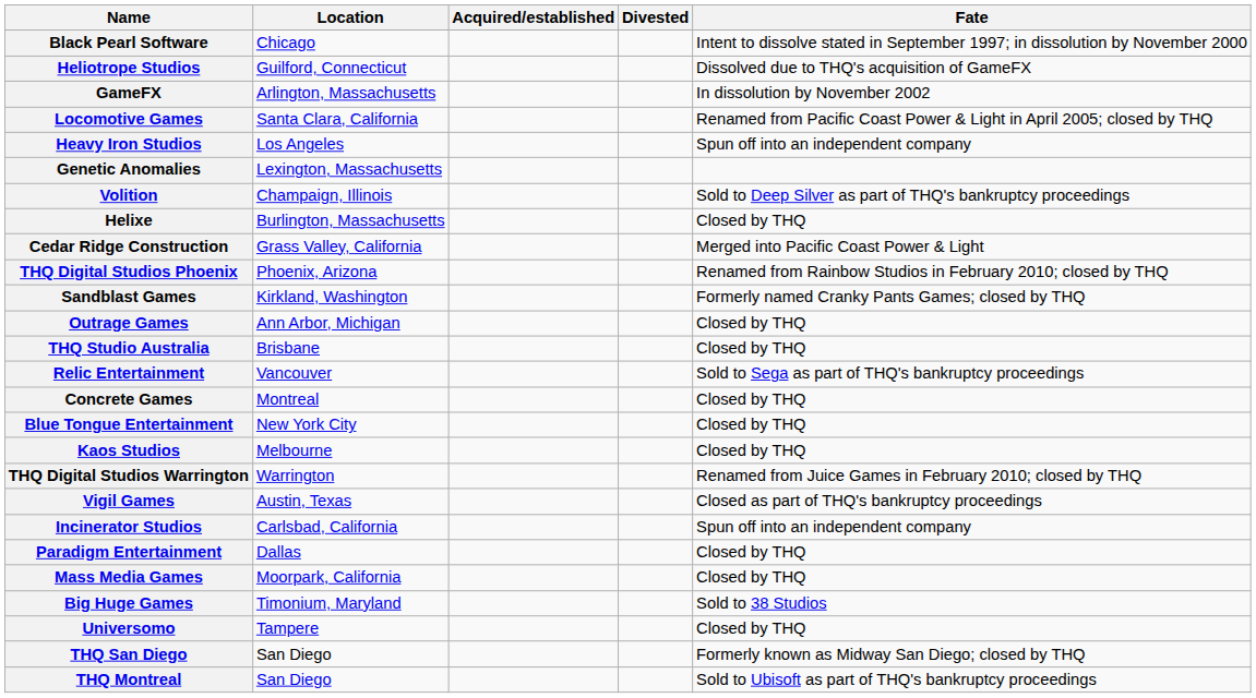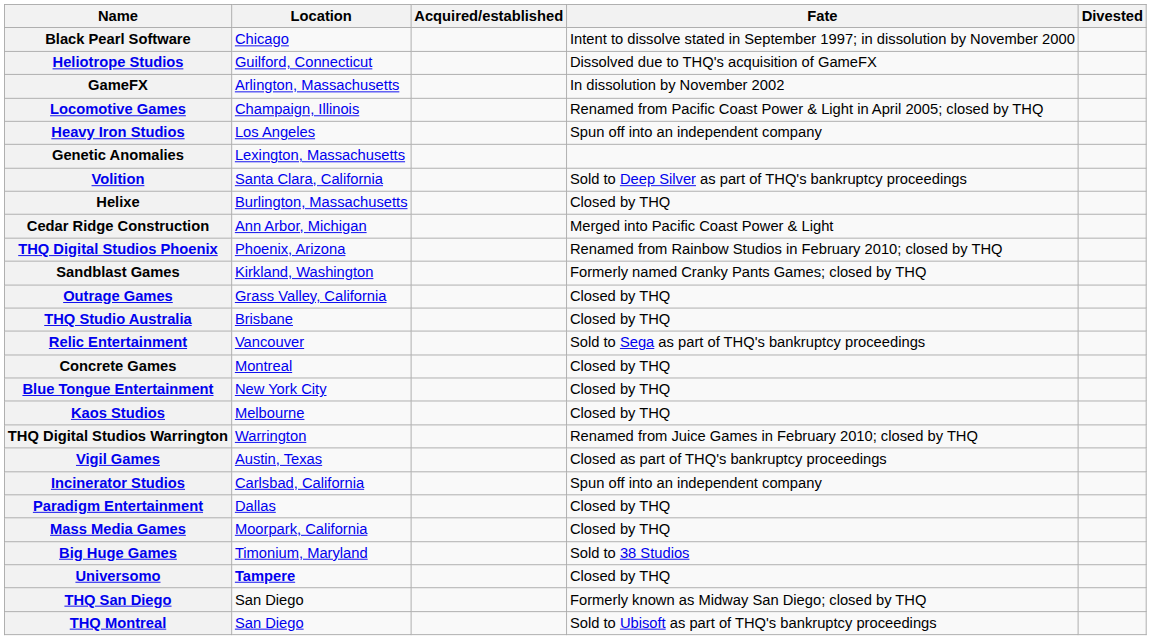 <table class="wikitable sortable plainrowheaders">
 <tr>
 <th scope="col">Name</th>
 <th scope="col">Location</th>
 <th scope="col">Acquired/established</th>
+<th scope="col">Fate</th>
 <th scope="col">Divested</th>
-<th scope="col">Fate</th>
 </tr>
 <tr>
 <th scope="row">Black Pearl Software</th>
 <td><a href='#'>Chicago</a></td>
 <td></td>
+<td>Intent to dissolve stated in September 1997; in dissolution by November 2000</td>
 <td></td>
-<td>Intent to dissolve stated in September 1997; in dissolution by November 2000</td>
 </tr>
 <tr>
 <th scope="row"><a href='#'>Heliotrope Studios</a></th>
 <td><a href='#'>Guilford, Connecticut</a></td>
 <td></td>
+<td>Dissolved due to THQ's acquisition of GameFX</td>
 <td></td>
-<td>Dissolved due to THQ's acquisition of GameFX</td>
 </tr>
 <tr>
 <th scope="row">GameFX</th>
 <td><a href='#'>Arlington, Massachusetts</a></td>
 <td></td>
+<td>In dissolution by November 2002</td>
 <td></td>
-<td>In dissolution by November 2002</td>
 </tr>
 <tr>
 <th scope="row"><a href='#'>Locomotive Games</a></th>
-<td><a href='#'>Santa Clara, California</a></td>
-<td></td>
+<td><a href='#'>Champaign, Illinois</a></td>
 <td></td>
 <td>Renamed from Pacific Coast Power & Light in April 2005; closed by THQ</td>
+<td></td>
 </tr>
 <tr>
 <th scope="row"><a href='#'>Heavy Iron Studios</a></th>
 <td><a href='#'>Los Angeles</a></td>
 <td></td>
+<td>Spun off into an independent company</td>
 <td></td>
-<td>Spun off into an independent company</td>
 </tr>
 <tr>
 <th scope="row">Genetic Anomalies</th>
 <td><a href='#'>Lexington, Massachusetts</a></td>
 <td></td>
 <td></td>
 <td></td>
 </tr>
 <tr>
 <th scope="row"><a href='#'>Volition</a></th>
-<td><a href='#'>Champaign, Illinois</a></td>
-<td></td>
+<td><a href='#'>Santa Clara, California</a></td>
 <td></td>
 <td>Sold to <a href='#'>Deep Silver</a> as part of THQ's bankruptcy proceedings</td>
+<td></td>
 </tr>
 <tr>
 <th scope="row">Helixe</th>
 <td><a href='#'>Burlington, Massachusetts</a></td>
 <td></td>
+<td>Closed by THQ</td>
 <td></td>
-<td>Closed by THQ</td>
 </tr>
 <tr>
 <th scope="row">Cedar Ridge Construction</th>
-<td><a href='#'>Grass Valley, California</a></td>
-<td></td>
+<td><a href='#'>Ann Arbor, Michigan</a></td>
 <td></td>
 <td>Merged into Pacific Coast Power & Light</td>
+<td></td>
 </tr>
 <tr>
 <th scope="row"><a href='#'>THQ Digital Studios Phoenix</a></th>
 <td><a href='#'>Phoenix, Arizona</a></td>
 <td></td>
+<td>Renamed from Rainbow Studios in February 2010; closed by THQ</td>
 <td></td>
-<td>Renamed from Rainbow Studios in February 2010; closed by THQ</td>
 </tr>
 <tr>
 <th scope="row">Sandblast Games</th>
 <td><a href='#'>Kirkland, Washington</a></td>
 <td></td>
+<td>Formerly named Cranky Pants Games; closed by THQ</td>
 <td></td>
-<td>Formerly named Cranky Pants Games; closed by THQ</td>
 </tr>
 <tr>
 <th scope="row"><a href='#'>Outrage Games</a></th>
-<td><a href='#'>Ann Arbor, Michigan</a></td>
-<td></td>
+<td><a href='#'>Grass Valley, California</a></td>
 <td></td>
 <td>Closed by THQ</td>
+<td></td>
 </tr>
 <tr>
 <th scope="row"><a href='#'>THQ Studio Australia</a></th>
 <td><a href='#'>Brisbane</a></td>
 <td></td>
+<td>Closed by THQ</td>
 <td></td>
-<td>Closed by THQ</td>
 </tr>
 <tr>
 <th scope="row"><a href='#'>Relic Entertainment</a></th>
 <td><a href='#'>Vancouver</a></td>
 <td></td>
+<td>Sold to <a href='#'>Sega</a> as part of THQ's bankruptcy proceedings</td>
 <td></td>
-<td>Sold to <a href='#'>Sega</a> as part of THQ's bankruptcy proceedings</td>
 </tr>
 <tr>
 <th scope="row">Concrete Games</th>
 <td><a href='#'>Montreal</a></td>
 <td></td>
+<td>Closed by THQ</td>
 <td></td>
-<td>Closed by THQ</td>
 </tr>
 <tr>
 <th scope="row"><a href='#'>Blue Tongue Entertainment</a></th>
 <td><a href='#'>New York City</a></td>
 <td></td>
+<td>Closed by THQ</td>
 <td></td>
-<td>Closed by THQ</td>
 </tr>
 <tr>
 <th scope="row"><a href='#'>Kaos Studios</a></th>
 <td><a href='#'>Melbourne</a></td>
 <td></td>
+<td>Closed by THQ</td>
 <td></td>
-<td>Closed by THQ</td>
 </tr>
 <tr>
 <th scope="row">THQ Digital Studios Warrington</th>
 <td><a href='#'>Warrington</a></td>
 <td></td>
+<td>Renamed from Juice Games in February 2010; closed by THQ</td>
 <td></td>
-<td>Renamed from Juice Games in February 2010; closed by THQ</td>
 </tr>
 <tr>
 <th scope="row"><a href='#'>Vigil Games</a></th>
 <td><a href='#'>Austin, Texas</a></td>
 <td></td>
+<td>Closed as part of THQ's bankruptcy proceedings</td>
 <td></td>
-<td>Closed as part of THQ's bankruptcy proceedings</td>
 </tr>
 <tr>
 <th scope="row"><a href='#'>Incinerator Studios</a></th>
 <td><a href='#'>Carlsbad, California</a></td>
 <td></td>
+<td>Spun off into an independent company</td>
 <td></td>
-<td>Spun off into an independent company</td>
 </tr>
 <tr>
 <th scope="row"><a href='#'>Paradigm Entertainment</a></th>
 <td><a href='#'>Dallas</a></td>
 <td></td>
+<td>Closed by THQ</td>
 <td></td>
-<td>Closed by THQ</td>
 </tr>
 <tr>
 <th scope="row"><a href='#'>Mass Media Games</a></th>
 <td><a href='#'>Moorpark, California</a></td>
 <td></td>
+<td>Closed by THQ</td>
 <td></td>
-<td>Closed by THQ</td>
 </tr>
 <tr>
 <th scope="row"><a href='#'>Big Huge Games</a></th>
 <td><a href='#'>Timonium, Maryland</a></td>
 <td></td>
+<td>Sold to <a href='#'>38 Studios</a></td>
 <td></td>
-<td>Sold to <a href='#'>38 Studios</a></td>
 </tr>
 <tr>
 <th scope="row"><a href='#'>Universomo</a></th>
-<td><a href='#'>Tampere</a></td>
-<td></td>
+<td><strong><a href='#'>Tampere</a></strong></td>
 <td></td>
 <td>Closed by THQ</td>
+<td></td>
 </tr>
 <tr>
 <th scope="row"><a href='#'>THQ San Diego</a></th>
 <td>San Diego</td>
 <td></td>
+<td>Formerly known as Midway San Diego; closed by THQ</td>
 <td></td>
-<td>Formerly known as Midway San Diego; closed by THQ</td>
 </tr>
 <tr>
 <th scope="row"><a href='#'>THQ Montreal</a></th>
 <td><a href='#'>San Diego</a></td>
 <td></td>
+<td>Sold to <a href='#'>Ubisoft</a> as part of THQ's bankruptcy proceedings</td>
 <td></td>
-<td>Sold to <a href='#'>Ubisoft</a> as part of THQ's bankruptcy proceedings</td>
 </tr>
 </table>
